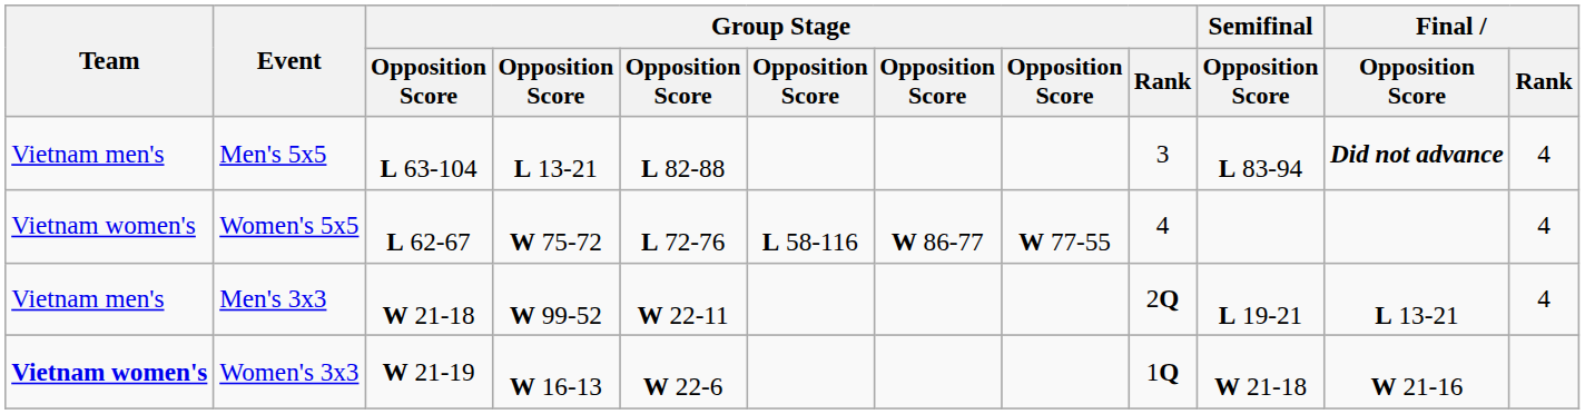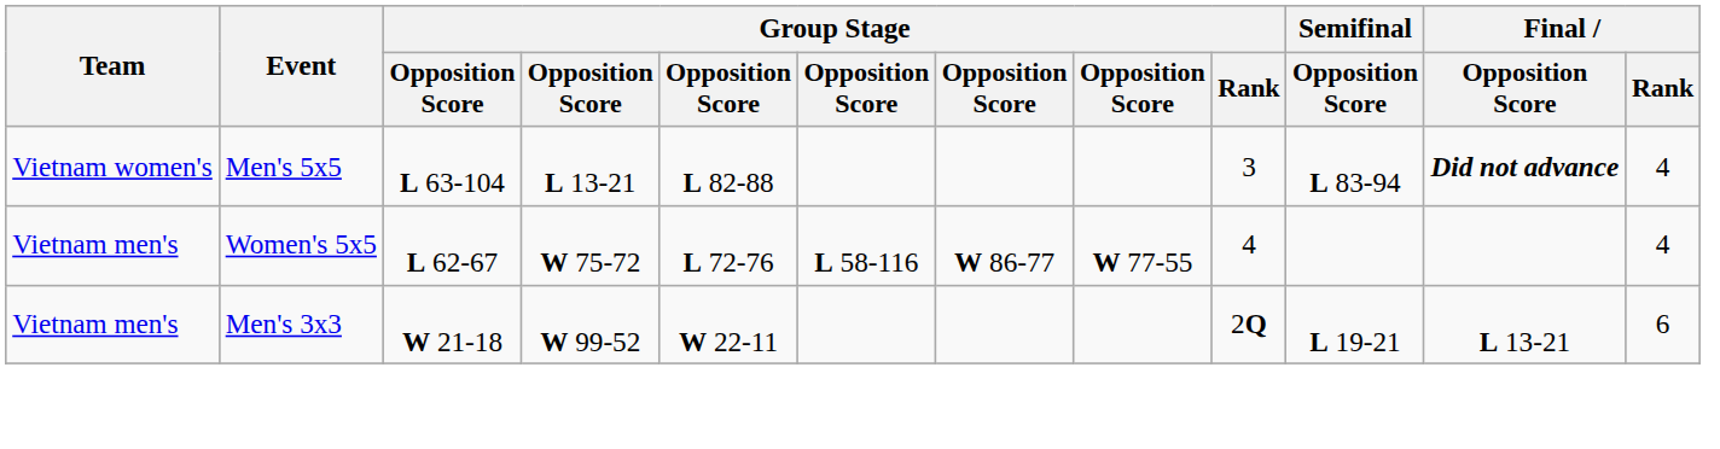 <table class="wikitable" style="font-size:90%">
 <tr>
 <th rowspan=2>Team</th>
 <th rowspan=2>Event</th>
 <th colspan="7">Group Stage</th>
 <th>Semifinal</th>
 <th colspan=2>Final / </th>
 </tr>
 <tr style="font-size:95%">
 <th>Opposition<br>Score</th>
 <th>Opposition<br>Score</th>
 <th>Opposition<br>Score</th>
 <th>Opposition<br>Score</th>
 <th>Opposition<br>Score</th>
 <th>Opposition<br>Score</th>
 <th>Rank</th>
 <th>Opposition<br>Score</th>
 <th>Opposition<br>Score</th>
 <th>Rank</th>
 </tr>
 <tr align=center>
-<td align=left><a href='#'>Vietnam men's</a></td>
+<td align=left><a href='#'>Vietnam women's</a></td>
 <td align="left"><a href='#'>Men's 5x5</a></td>
 <td><br><strong>L</strong> 63-104</td>
 <td><br> <strong>L</strong> 13-21</td>
 <td><br><strong>L</strong> 82-88</td>
 <td></td>
 <td></td>
 <td></td>
 <td>3</td>
 <td><br><strong>L</strong> 83-94</td>
 <td><strong><em>Did not advance</em></strong></td>
 <td>4</td>
 </tr>
 <tr align=center>
-<td align=left><a href='#'>Vietnam women's</a></td>
+<td align=left><a href='#'>Vietnam men's</a></td>
 <td align="left"><a href='#'>Women's 5x5</a></td>
 <td><br> <strong>L</strong> 62-67</td>
 <td><br> <strong>W</strong> 75-72</td>
 <td><br> <strong>L</strong> 72-76</td>
 <td><br> <strong>L</strong> 58-116</td>
 <td><br> <strong>W</strong> 86-77</td>
 <td><br> <strong>W</strong> 77-55</td>
 <td>4</td>
 <td></td>
 <td></td>
 <td>4</td>
 </tr>
 <tr align=center>
 <td align=left><a href='#'>Vietnam men's</a></td>
 <td align="left"><a href='#'>Men's 3x3</a></td>
 <td><br> <strong>W</strong> 21-18</td>
 <td><br><strong>W</strong> 99-52</td>
 <td><br> <strong>W</strong> 22-11</td>
 <td></td>
 <td></td>
 <td></td>
 <td>2<strong>Q</strong></td>
 <td><br> <strong>L</strong> 19-21</td>
 <td><br> <strong>L</strong> 13-21</td>
-<td>4</td>
-</tr>
-<tr align=center>
-<td align=left><strong><a href='#'>Vietnam women's</a></strong></td>
-<td align="left"><a href='#'>Women's 3x3</a></td>
-<td> <strong>W</strong> 21-19</td>
-<td><br> <strong>W</strong> 16-13</td>
-<td><br> <strong>W</strong> 22-6</td>
-<td></td>
-<td></td>
-<td></td>
-<td>1<strong>Q</strong></td>
-<td><br> <strong>W</strong> 21-18</td>
-<td><br> <strong>W</strong> 21-16</td>
-<td></td>
+<td>6</td>
 </tr>
 </table>
